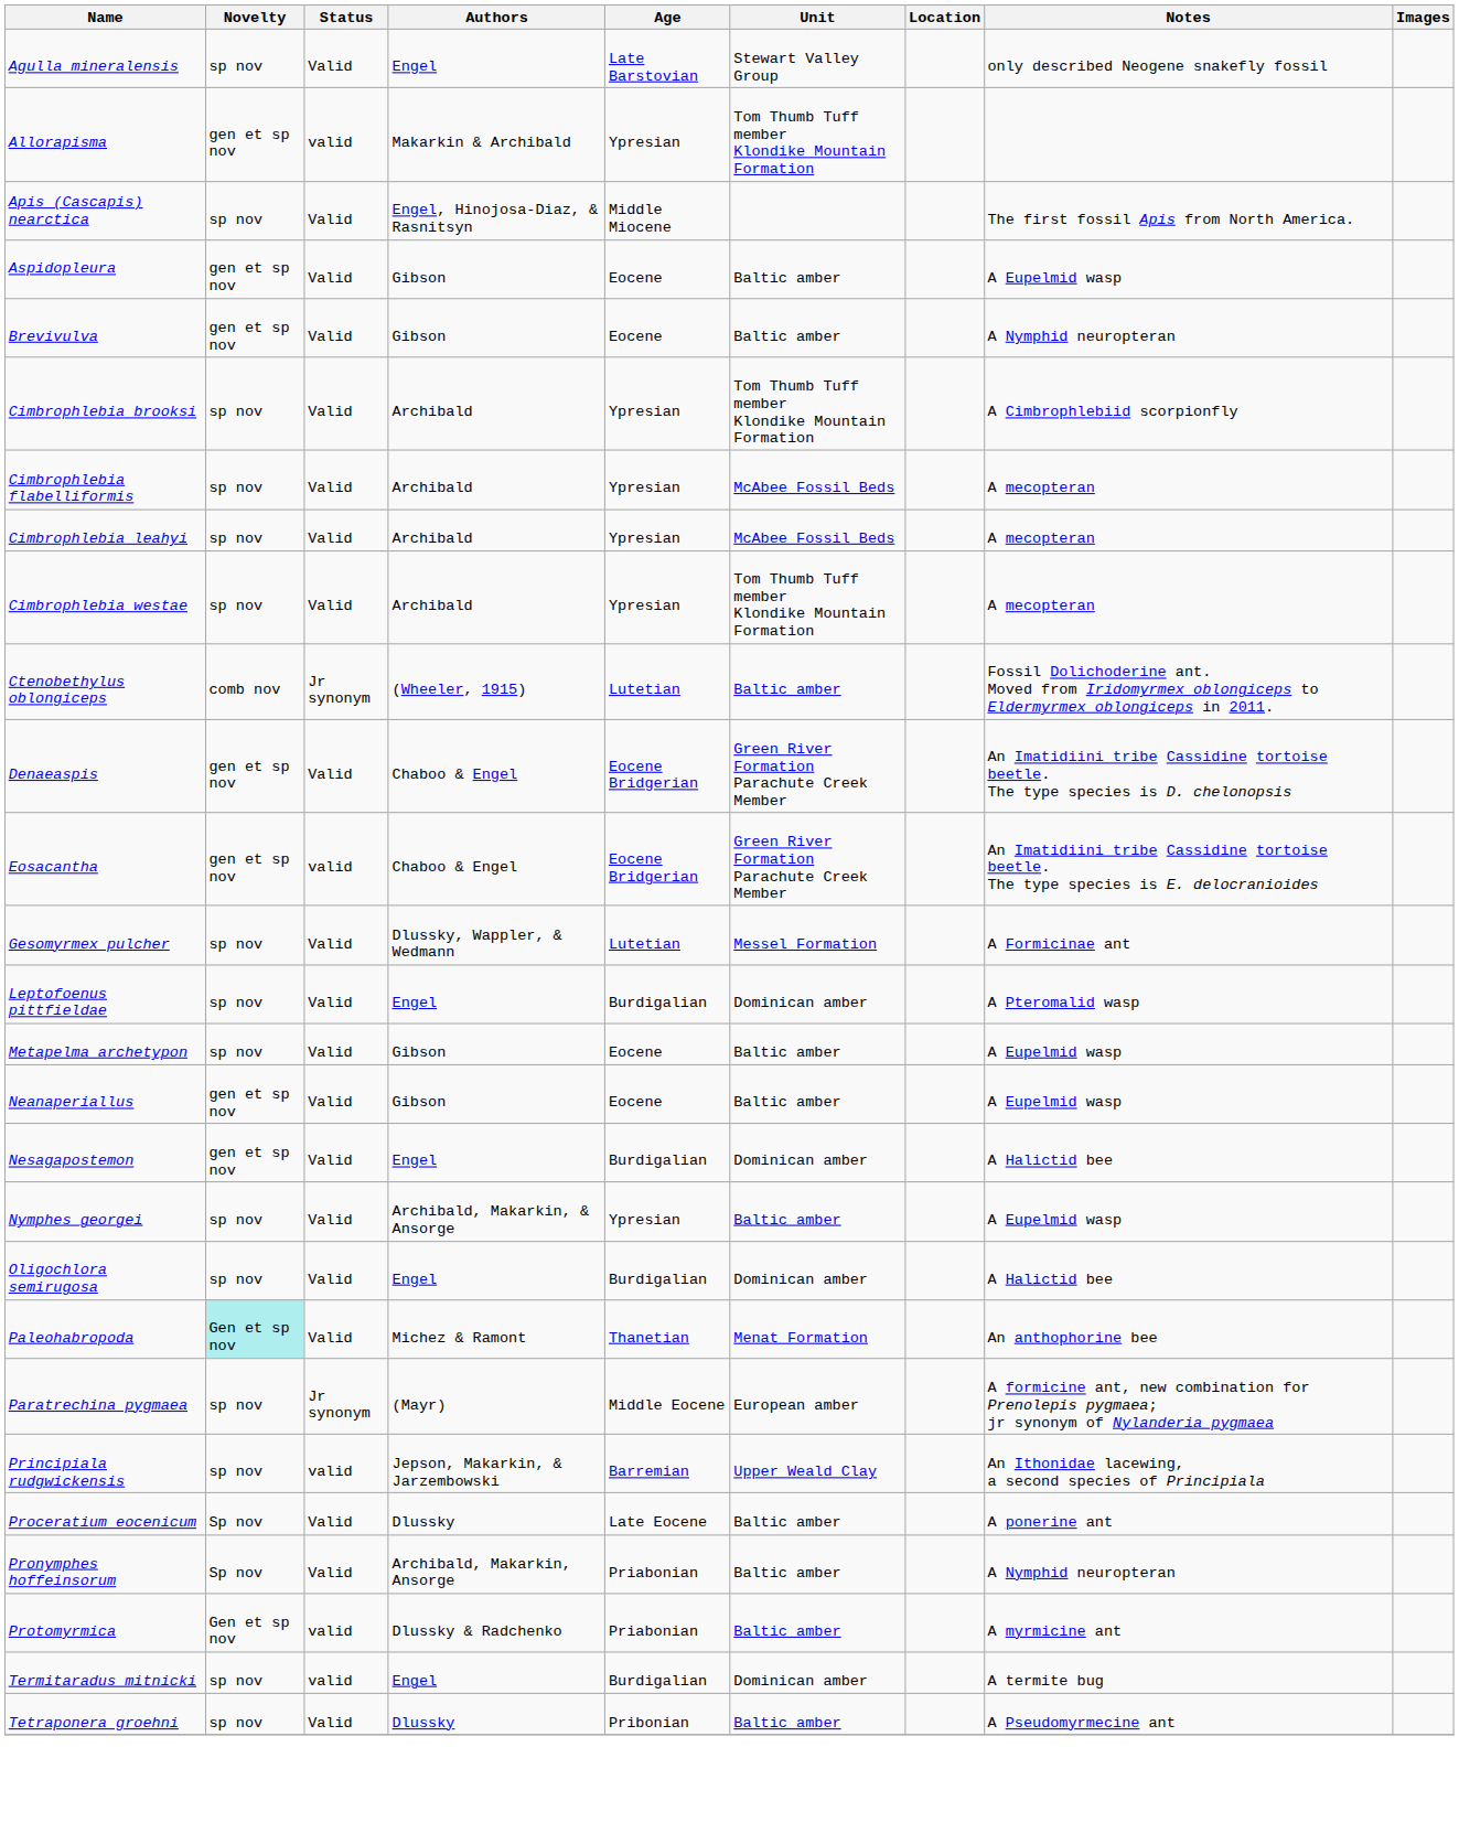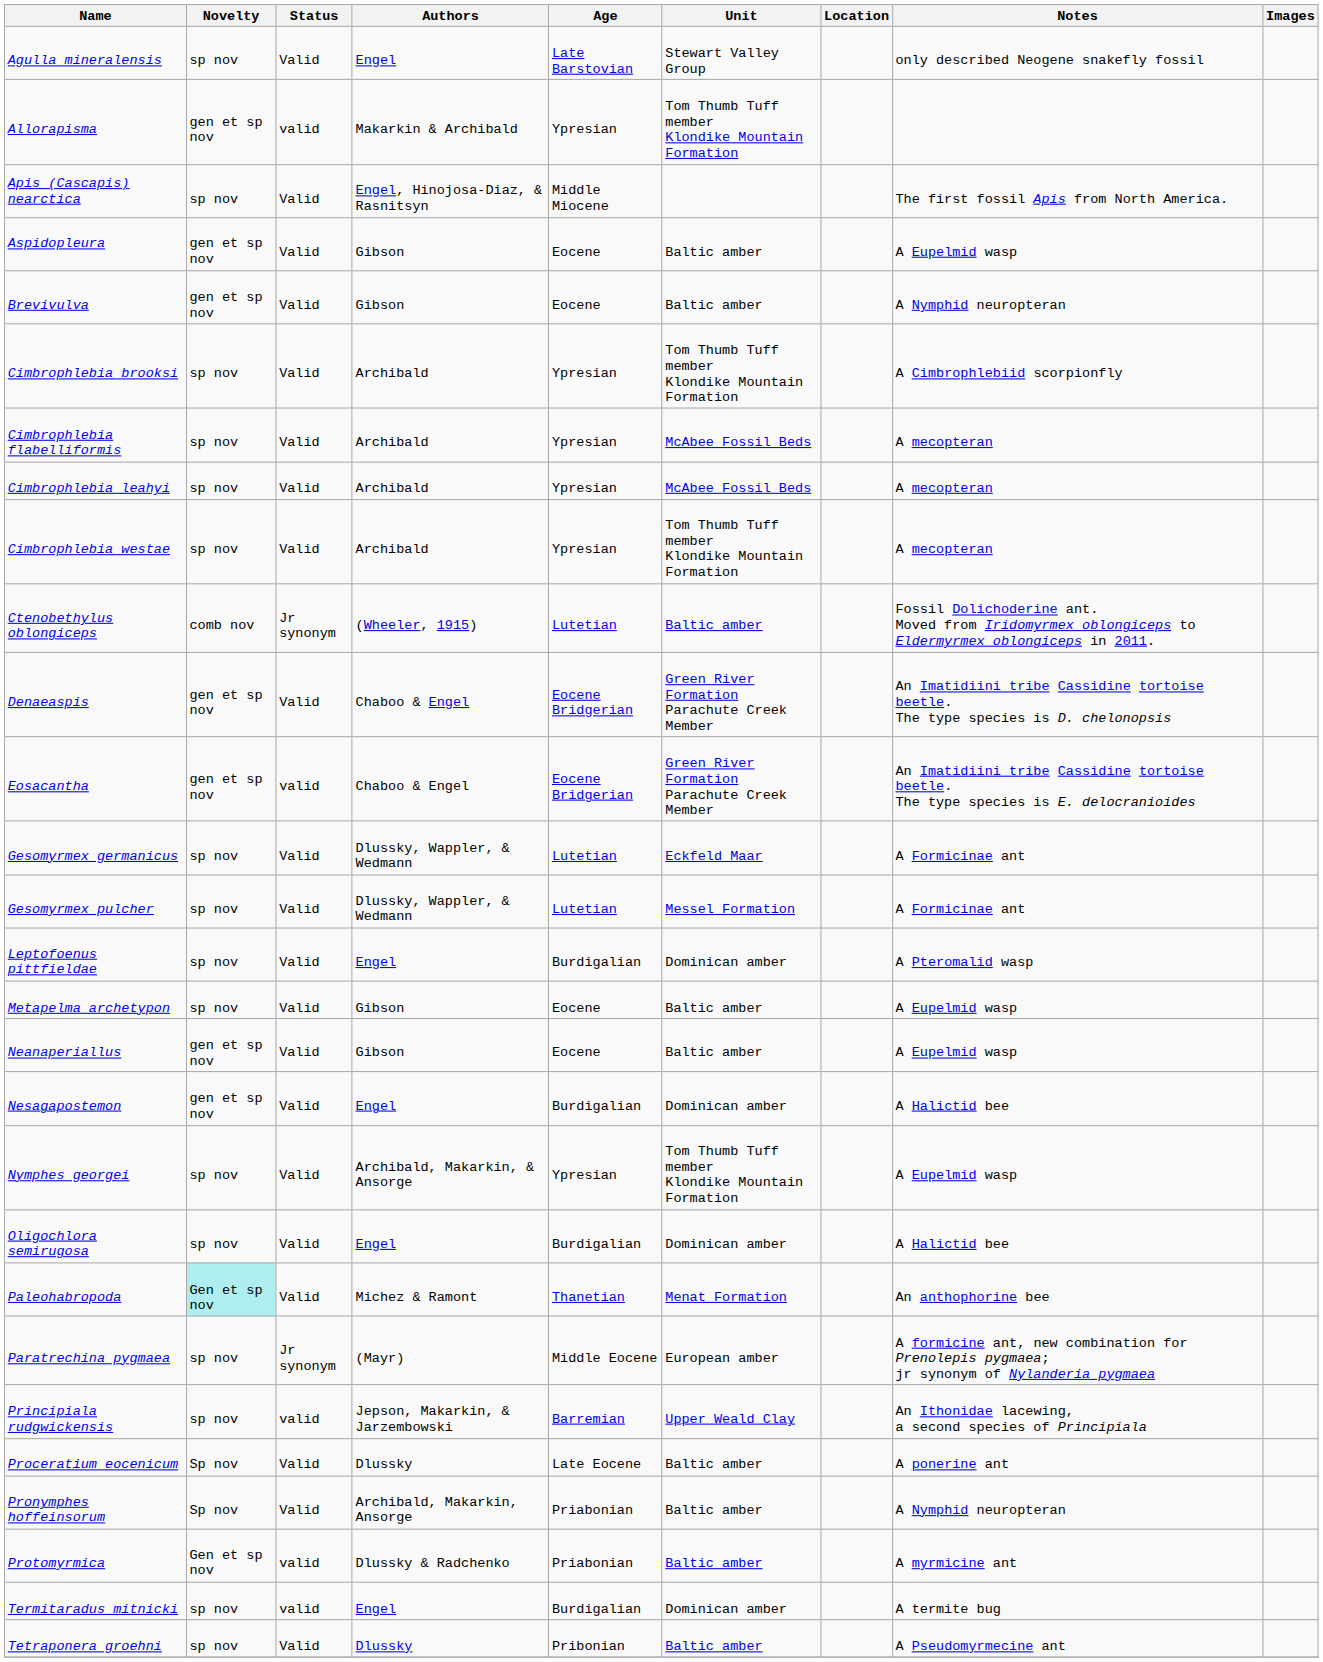 <table class="wikitable sortable" align="center" width="100%">
 <tr>
 <th>Name</th>
 <th>Novelty</th>
 <th>Status</th>
 <th>Authors</th>
 <th>Age</th>
 <th>Unit</th>
 <th>Location</th>
 <th>Notes</th>
 <th>Images</th>
 </tr>
 <tr>
 <td><br><em><a href='#'>Agulla mineralensis</a></em></td>
 <td><br>sp nov</td>
 <td><br>Valid</td>
 <td><br><a href='#'>Engel</a></td>
 <td><br><a href='#'>Late Barstovian</a></td>
 <td><br>Stewart Valley Group</td>
 <td><br></td>
 <td><br>only described Neogene snakefly fossil</td>
 <td></td>
 </tr>
 <tr>
 <td><br><em><a href='#'>Allorapisma</a></em></td>
 <td><br>gen et sp nov</td>
 <td><br>valid</td>
 <td><br>Makarkin & Archibald</td>
 <td><br>Ypresian</td>
 <td><br>Tom Thumb Tuff member<br> <a href='#'>Klondike Mountain Formation</a></td>
 <td><br></td>
 <td></td>
 <td><br></td>
 </tr>
 <tr>
 <td><em><a href='#'>Apis (Cascapis) nearctica</a></em></td>
 <td><br>sp nov</td>
 <td><br>Valid</td>
 <td><br><a href='#'>Engel</a>, Hinojosa-Diaz, & Rasnitsyn</td>
 <td><br>Middle Miocene</td>
 <td></td>
 <td><br></td>
 <td><br>The first fossil <em><a href='#'>Apis</a></em> from North America.</td>
 <td></td>
 </tr>
 <tr>
 <td><em><a href='#'>Aspidopleura</a></em></td>
 <td><br>gen et sp nov</td>
 <td><br>Valid</td>
 <td><br>Gibson</td>
 <td><br>Eocene</td>
 <td><br>Baltic amber</td>
 <td><br></td>
 <td><br>A <a href='#'>Eupelmid</a> wasp</td>
 <td><br></td>
 </tr>
 <tr>
 <td><br><em><a href='#'>Brevivulva</a></em></td>
 <td><br>gen et sp nov</td>
 <td><br>Valid</td>
 <td><br>Gibson</td>
 <td><br>Eocene</td>
 <td><br>Baltic amber</td>
 <td><br></td>
 <td><br>A <a href='#'>Nymphid</a> neuropteran</td>
 <td><br></td>
 </tr>
 <tr>
 <td><br><em><a href='#'>Cimbrophlebia brooksi</a></em></td>
 <td><br>sp nov</td>
 <td><br>Valid</td>
 <td><br>Archibald</td>
 <td><br>Ypresian</td>
 <td><br>Tom Thumb Tuff member<br> Klondike Mountain Formation</td>
 <td><br></td>
 <td><br>A <a href='#'>Cimbrophlebiid</a> scorpionfly</td>
 <td></td>
 </tr>
 <tr>
 <td><br><em><a href='#'>Cimbrophlebia flabelliformis</a></em></td>
 <td><br>sp nov</td>
 <td><br>Valid</td>
 <td><br>Archibald</td>
 <td><br>Ypresian</td>
 <td><br><a href='#'>McAbee Fossil Beds</a></td>
 <td><br></td>
 <td><br>A <a href='#'>mecopteran</a></td>
 <td></td>
 </tr>
 <tr>
 <td><br><em><a href='#'>Cimbrophlebia leahyi</a></em></td>
 <td><br>sp nov</td>
 <td><br>Valid</td>
 <td><br>Archibald</td>
 <td><br>Ypresian</td>
 <td><br><a href='#'>McAbee Fossil Beds</a></td>
 <td><br></td>
 <td><br>A <a href='#'>mecopteran</a></td>
 <td></td>
 </tr>
 <tr>
 <td><br><em><a href='#'>Cimbrophlebia westae</a></em></td>
 <td><br>sp nov</td>
 <td><br>Valid</td>
 <td><br>Archibald</td>
 <td><br>Ypresian</td>
 <td><br>Tom Thumb Tuff member<br> Klondike Mountain Formation</td>
 <td><br></td>
 <td><br>A <a href='#'>mecopteran</a></td>
 <td></td>
 </tr>
 <tr>
 <td><br><em><a href='#'>Ctenobethylus oblongiceps</a></em></td>
 <td><br>comb nov</td>
 <td><br>Jr synonym</td>
 <td><br>(<a href='#'>Wheeler</a>, <a href='#'>1915</a>)</td>
 <td><br><a href='#'>Lutetian</a></td>
 <td><br><a href='#'>Baltic amber</a></td>
 <td><br></td>
 <td><br>Fossil <a href='#'>Dolichoderine</a> ant.<br>Moved from <em><a href='#'>Iridomyrmex oblongiceps</a></em> to <em><a href='#'>Eldermyrmex oblongiceps</a></em> in <a href='#'>2011</a>.</td>
 <td><br></td>
 </tr>
 <tr>
 <td><br><em><a href='#'>Denaeaspis</a></em></td>
 <td><br>gen et sp nov</td>
 <td><br>Valid</td>
 <td><br>Chaboo & <a href='#'>Engel</a></td>
 <td><br><a href='#'>Eocene</a><br><a href='#'>Bridgerian</a></td>
 <td><br><a href='#'>Green River Formation</a><br>Parachute Creek Member</td>
 <td><br><br></td>
 <td><br>An <a href='#'>Imatidiini tribe</a> <a href='#'>Cassidine</a> <a href='#'>tortoise beetle</a>.<br>The type species is <em>D. chelonopsis</em></td>
 <td></td>
 </tr>
 <tr>
 <td><br><em><a href='#'>Eosacantha</a></em></td>
 <td><br>gen et sp nov</td>
 <td><br>valid</td>
 <td><br>Chaboo & Engel</td>
 <td><br><a href='#'>Eocene</a><br><a href='#'>Bridgerian</a></td>
 <td><br><a href='#'>Green River Formation</a><br>Parachute Creek Member</td>
 <td><br><br></td>
 <td><br>An <a href='#'>Imatidiini tribe</a> <a href='#'>Cassidine</a> <a href='#'>tortoise beetle</a>.<br>The type species is <em>E. delocranioides</em></td>
 <td></td>
 </tr>
 <tr>
+<td><br><em><a href='#'>Gesomyrmex germanicus</a></em></td>
+<td><br>sp nov</td>
+<td><br>Valid</td>
+<td><br>Dlussky, Wappler, & Wedmann</td>
+<td><br><a href='#'>Lutetian</a></td>
+<td><br><a href='#'>Eckfeld Maar</a></td>
+<td><br></td>
+<td><br>A <a href='#'>Formicinae</a> ant</td>
+<td><br></td>
+</tr>
+<tr>
 <td><br><em><a href='#'>Gesomyrmex pulcher</a></em></td>
 <td><br>sp nov</td>
 <td><br>Valid</td>
 <td><br>Dlussky, Wappler, & Wedmann</td>
 <td><br><a href='#'>Lutetian</a></td>
 <td><br><a href='#'>Messel Formation</a></td>
 <td><br></td>
 <td><br>A <a href='#'>Formicinae</a> ant</td>
 <td><br></td>
 </tr>
 <tr>
 <td><br><em><a href='#'>Leptofoenus pittfieldae</a></em></td>
 <td><br>sp nov</td>
 <td><br>Valid</td>
 <td><br><a href='#'>Engel</a></td>
 <td><br>Burdigalian</td>
 <td><br>Dominican amber</td>
 <td><br></td>
 <td><br>A <a href='#'>Pteromalid</a> wasp</td>
 <td><br></td>
 </tr>
 <tr>
 <td><br><em><a href='#'>Metapelma archetypon</a></em></td>
 <td><br>sp nov</td>
 <td><br>Valid</td>
 <td><br>Gibson</td>
 <td><br>Eocene</td>
 <td><br>Baltic amber</td>
 <td><br></td>
 <td><br>A <a href='#'>Eupelmid</a> wasp</td>
 <td><br></td>
 </tr>
 <tr>
 <td><br><em><a href='#'>Neanaperiallus</a></em></td>
 <td><br>gen et sp nov</td>
 <td><br>Valid</td>
 <td><br>Gibson</td>
 <td><br>Eocene</td>
 <td><br>Baltic amber</td>
 <td><br></td>
 <td><br>A <a href='#'>Eupelmid</a> wasp</td>
 <td><br></td>
 </tr>
 <tr>
 <td><br><em><a href='#'>Nesagapostemon</a></em></td>
 <td><br>gen et sp nov</td>
 <td><br>Valid</td>
 <td><br><a href='#'>Engel</a></td>
 <td><br>Burdigalian</td>
 <td><br>Dominican amber</td>
 <td><br></td>
 <td><br>A <a href='#'>Halictid</a> bee</td>
 <td><br></td>
 </tr>
 <tr>
 <td><br><em><a href='#'>Nymphes georgei</a></em></td>
 <td><br>sp nov</td>
 <td><br>Valid</td>
 <td><br>Archibald, Makarkin, & Ansorge</td>
 <td><br>Ypresian</td>
-<td><br><a href='#'>Baltic amber</a></td>
+<td><br>Tom Thumb Tuff member<br> Klondike Mountain Formation</td>
 <td><br></td>
 <td><br>A <a href='#'>Eupelmid</a> wasp</td>
 <td><br></td>
 </tr>
 <tr>
 <td><br><em><a href='#'>Oligochlora semirugosa</a></em></td>
 <td><br>sp nov</td>
 <td><br>Valid</td>
 <td><br><a href='#'>Engel</a></td>
 <td><br>Burdigalian</td>
 <td><br>Dominican amber</td>
 <td><br></td>
 <td><br>A <a href='#'>Halictid</a> bee</td>
 <td><br></td>
 </tr>
 <tr>
 <td><br><em><a href='#'>Paleohabropoda</a></em></td>
 <td style="background: paleturquoise;"><br>Gen et sp nov</td>
 <td><br>Valid</td>
 <td><br>Michez & Ramont</td>
 <td><br><a href='#'>Thanetian</a></td>
 <td><br><a href='#'>Menat Formation</a></td>
 <td><br></td>
 <td><br>An <a href='#'>anthophorine</a> bee</td>
 <td><br></td>
 </tr>
 <tr>
 <td><br><em><a href='#'>Paratrechina pygmaea</a></em></td>
 <td><br>sp nov</td>
 <td><br>Jr synonym</td>
 <td><br>(Mayr)</td>
 <td><br>Middle Eocene</td>
 <td><br>European amber</td>
 <td><br></td>
 <td><br>A <a href='#'>formicine</a> ant, new combination for<br> <em>Prenolepis pygmaea</em>;<br> jr synonym of <em><a href='#'>Nylanderia pygmaea</a></em></td>
 <td><br></td>
 </tr>
 <tr>
 <td><br><em><a href='#'>Principiala rudgwickensis</a></em></td>
 <td><br>sp nov</td>
 <td><br>valid</td>
 <td><br>Jepson, Makarkin, & Jarzembowski</td>
 <td><br><a href='#'>Barremian</a></td>
 <td><br><a href='#'>Upper Weald Clay</a></td>
 <td><br></td>
 <td><br>An <a href='#'>Ithonidae</a> lacewing, <br>a second species of <em>Principiala</em></td>
 <td></td>
 </tr>
 <tr>
 <td><br><em><a href='#'>Proceratium eocenicum</a></em></td>
 <td><br>Sp nov</td>
 <td><br>Valid</td>
 <td><br>Dlussky</td>
 <td><br>Late Eocene</td>
 <td><br>Baltic amber</td>
 <td><br></td>
 <td><br>A <a href='#'>ponerine</a> ant</td>
 <td><br></td>
 </tr>
 <tr>
 <td><br><em><a href='#'>Pronymphes hoffeinsorum</a></em></td>
 <td><br>Sp nov</td>
 <td><br>Valid</td>
 <td><br>Archibald, Makarkin, Ansorge</td>
 <td><br>Priabonian</td>
 <td><br>Baltic amber</td>
 <td><br></td>
 <td><br>A <a href='#'>Nymphid</a> neuropteran</td>
 <td></td>
 </tr>
 <tr>
 <td><br><em><a href='#'>Protomyrmica</a></em></td>
 <td><br>Gen et sp nov</td>
 <td><br>valid</td>
 <td><br>Dlussky & Radchenko</td>
 <td><br>Priabonian</td>
 <td><br><a href='#'>Baltic amber</a></td>
 <td><br></td>
 <td><br>A <a href='#'>myrmicine</a> ant</td>
 <td><br></td>
 </tr>
 <tr>
 <td><br><em><a href='#'>Termitaradus mitnicki</a></em></td>
 <td><br>sp nov</td>
 <td><br>valid</td>
 <td><br><a href='#'>Engel</a></td>
 <td><br>Burdigalian</td>
 <td><br>Dominican amber</td>
 <td><br></td>
 <td><br>A termite bug</td>
 <td><br></td>
 </tr>
 <tr>
 <td><br><em><a href='#'>Tetraponera groehni</a></em></td>
 <td><br>sp nov</td>
 <td><br>Valid</td>
 <td><br><a href='#'>Dlussky</a></td>
 <td><br>Pribonian</td>
 <td><br><a href='#'>Baltic amber</a></td>
 <td><br></td>
 <td><br>A <a href='#'>Pseudomyrmecine</a> ant</td>
 <td><br></td>
 </tr>
 <tr>
 </tr>
 </table>
